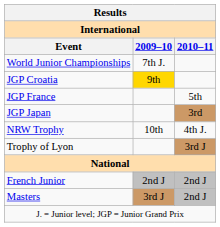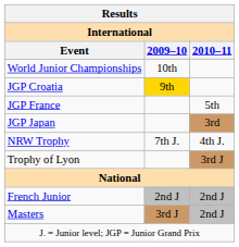 <table class="wikitable" style="text-align:center">
 <tr>
 <th colspan=3 align=center><strong>Results</strong></th>
 </tr>
 <tr>
 <th style="background-color: #ffdead; " colspan=3 align=center><strong>International</strong></th>
 </tr>
 <tr>
 <th>Event</th>
 <th><a href='#'>2009–10</a></th>
 <th><a href='#'>2010–11</a></th>
 </tr>
 <tr>
 <td align=left><a href='#'>World Junior Championships</a></td>
-<td>7th J.</td>
+<td>10th</td>
 <td></td>
 </tr>
 <tr>
 <td align=left><a href='#'>JGP Croatia</a></td>
 <td style="background: gold;">9th</td>
 <td></td>
 </tr>
 <tr>
 <td align=left><a href='#'>JGP France</a></td>
 <td></td>
 <td>5th</td>
 </tr>
 <tr>
 <td align=left><a href='#'>JGP Japan</a></td>
 <td></td>
 <td bgcolor=cc9966>3rd</td>
 </tr>
 <tr>
 <td align=left><a href='#'>NRW Trophy</a></td>
-<td>10th</td>
+<td>7th J.</td>
 <td>4th J.</td>
 </tr>
 <tr>
 <td align=left>Trophy of Lyon</td>
 <td></td>
 <td bgcolor=cc9966>3rd J</td>
 </tr>
 <tr>
 <th style="background-color: #ffdead; " colspan=4 align=center><strong>National</strong></th>
 </tr>
 <tr>
 <td align="left"><a href='#'>French Junior</a></td>
 <td bgcolor=silver>2nd J</td>
 <td bgcolor=silver>2nd J</td>
 </tr>
 <tr>
 <td align=left><a href='#'>Masters</a></td>
 <td bgcolor=cc9966>3rd J</td>
 <td bgcolor=silver>2nd J</td>
 </tr>
 <tr>
 <td colspan=3 align=center><small> J. = Junior level; JGP = Junior Grand Prix </small></td>
 </tr>
 </table>
